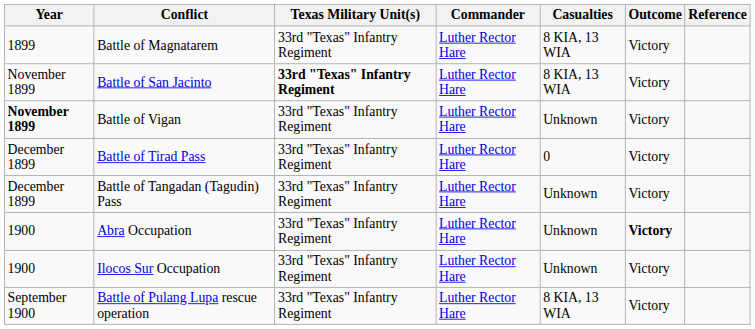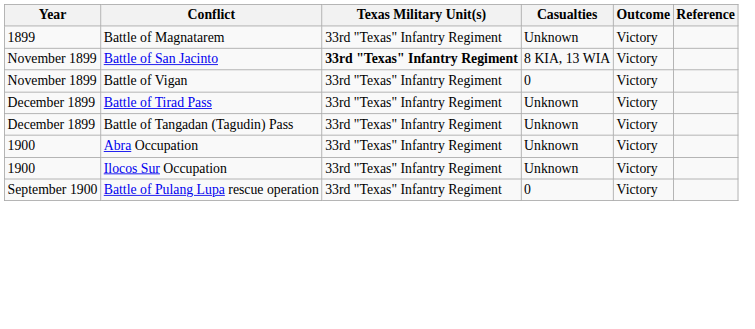 <table class="wikitable">
 <tr>
 <th>Year</th>
 <th>Conflict</th>
 <th>Texas Military Unit(s)</th>
-<th>Commander</th>
 <th>Casualties</th>
 <th>Outcome</th>
 <th>Reference</th>
 </tr>
 <tr>
 <td>1899</td>
 <td>Battle of Magnatarem</td>
 <td>33rd "Texas" Infantry Regiment</td>
-<td><a href='#'>Luther Rector Hare</a></td>
-<td>8 KIA, 13 WIA</td>
+<td>Unknown</td>
 <td>Victory</td>
 <td></td>
 </tr>
 <tr>
 <td>November 1899</td>
 <td><a href='#'>Battle of San Jacinto</a></td>
 <td><strong>33rd "Texas" Infantry Regiment</strong></td>
-<td><a href='#'>Luther Rector Hare</a></td>
 <td>8 KIA, 13 WIA</td>
 <td>Victory</td>
 <td></td>
 </tr>
 <tr>
-<td><strong>November 1899</strong></td>
+<td>November 1899</td>
 <td>Battle of Vigan</td>
 <td>33rd "Texas" Infantry Regiment</td>
-<td><a href='#'>Luther Rector Hare</a></td>
-<td>Unknown</td>
+<td>0</td>
 <td>Victory</td>
 <td></td>
 </tr>
 <tr>
 <td>December 1899</td>
 <td><a href='#'>Battle of Tirad Pass</a></td>
 <td>33rd "Texas" Infantry Regiment</td>
-<td><a href='#'>Luther Rector Hare</a></td>
-<td>0</td>
+<td>Unknown</td>
 <td>Victory</td>
 <td></td>
 </tr>
 <tr>
 <td>December 1899</td>
 <td>Battle of Tangadan (Tagudin) Pass</td>
 <td>33rd "Texas" Infantry Regiment</td>
-<td><a href='#'>Luther Rector Hare</a></td>
 <td>Unknown</td>
 <td>Victory</td>
 <td></td>
 </tr>
 <tr>
 <td>1900</td>
 <td><a href='#'>Abra</a> Occupation</td>
 <td>33rd "Texas" Infantry Regiment</td>
-<td><a href='#'>Luther Rector Hare</a></td>
 <td>Unknown</td>
-<td><strong>Victory</strong></td>
+<td>Victory</td>
 <td></td>
 </tr>
 <tr>
 <td>1900</td>
 <td><a href='#'>Ilocos Sur</a> Occupation</td>
 <td>33rd "Texas" Infantry Regiment</td>
-<td><a href='#'>Luther Rector Hare</a></td>
 <td>Unknown</td>
 <td>Victory</td>
 <td></td>
 </tr>
 <tr>
 <td>September 1900</td>
 <td><a href='#'>Battle of Pulang Lupa</a> rescue operation</td>
 <td>33rd "Texas" Infantry Regiment</td>
-<td><a href='#'>Luther Rector Hare</a></td>
-<td>8 KIA, 13 WIA</td>
+<td>0</td>
 <td>Victory</td>
 <td></td>
 </tr>
 </table>
